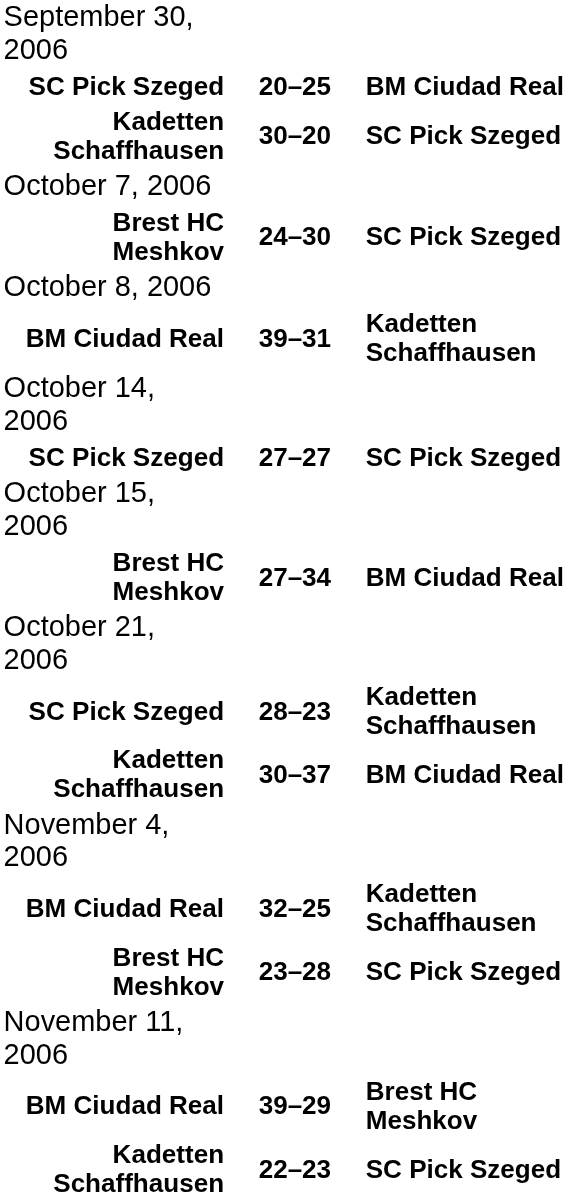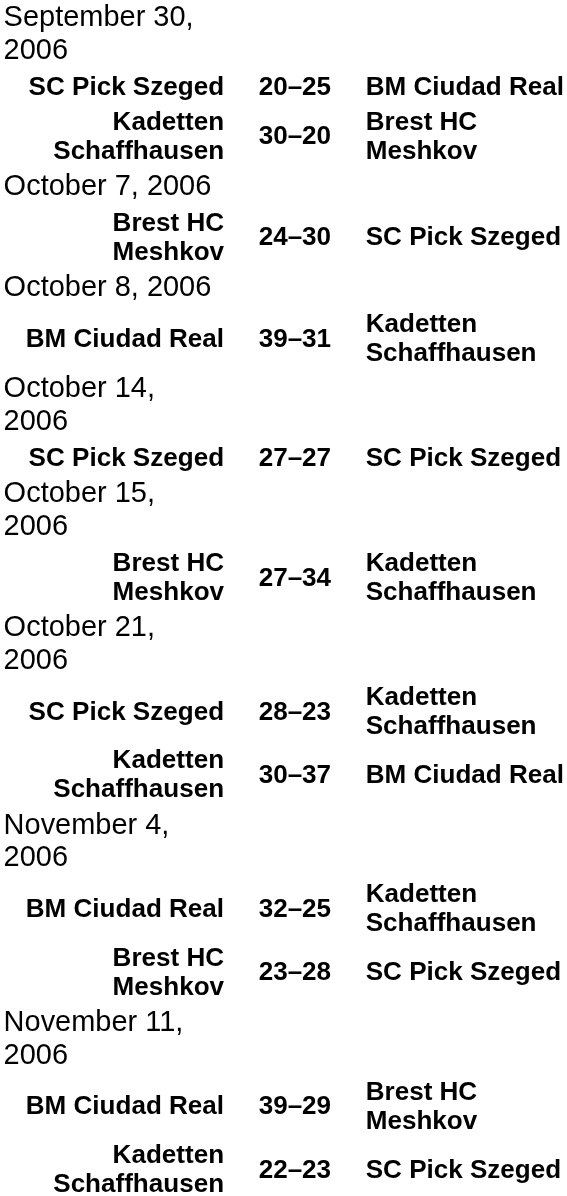 <table width=100% cellspacing=1>
 <tr>
 <th width=20%></th>
 <th width=12%></th>
 <th width=20%></th>
 <th></th>
 </tr>
 <tr>
 <td>September 30, 2006</td>
 </tr>
 <tr style=font-size:90%>
 <td align=right><strong>SC Pick Szeged</strong></td>
 <td align=center><strong>20–25</strong></td>
 <td><strong>BM Ciudad Real</strong></td>
 </tr>
 <tr style=font-size:90%>
 <td align=right><strong>Kadetten Schaffhausen</strong></td>
 <td align=center><strong>30–20</strong></td>
-<td><strong>SC Pick Szeged</strong></td>
+<td><strong>Brest HC Meshkov</strong></td>
 </tr>
 <tr>
 <td>October 7, 2006</td>
 </tr>
 <tr style=font-size:90%>
 <td align=right><strong>Brest HC Meshkov</strong></td>
 <td align=center><strong>24–30</strong></td>
 <td><strong>SC Pick Szeged</strong></td>
 </tr>
 <tr>
 <td>October 8, 2006</td>
 </tr>
 <tr style=font-size:90%>
 <td align=right><strong>BM Ciudad Real</strong></td>
 <td align=center><strong>39–31</strong></td>
 <td><strong>Kadetten Schaffhausen</strong></td>
 </tr>
 <tr>
 <td>October 14, 2006</td>
 </tr>
 <tr style=font-size:90%>
 <td align=right><strong>SC Pick Szeged</strong></td>
 <td align=center><strong>27–27</strong></td>
 <td><strong>SC Pick Szeged</strong></td>
 </tr>
 <tr>
 <td>October 15, 2006</td>
 </tr>
 <tr style=font-size:90%>
 <td align=right><strong>Brest HC Meshkov</strong></td>
 <td align=center><strong>27–34</strong></td>
-<td><strong>BM Ciudad Real</strong></td>
+<td><strong>Kadetten Schaffhausen</strong></td>
 </tr>
 <tr>
 <td>October 21, 2006</td>
 </tr>
 <tr style=font-size:90%>
 <td align=right><strong>SC Pick Szeged</strong></td>
 <td align=center><strong>28–23</strong></td>
 <td><strong>Kadetten Schaffhausen</strong></td>
 </tr>
 <tr style=font-size:90%>
 <td align=right><strong>Kadetten Schaffhausen</strong></td>
 <td align=center><strong>30–37</strong></td>
 <td><strong>BM Ciudad Real</strong></td>
 </tr>
 <tr>
 <td>November 4, 2006</td>
 </tr>
 <tr style=font-size:90%>
 <td align=right><strong>BM Ciudad Real</strong></td>
 <td align=center><strong>32–25</strong></td>
 <td><strong>Kadetten Schaffhausen</strong></td>
 </tr>
 <tr style=font-size:90%>
 <td align=right><strong>Brest HC Meshkov</strong></td>
 <td align=center><strong>23–28</strong></td>
 <td><strong>SC Pick Szeged</strong></td>
 </tr>
 <tr>
 <td>November 11, 2006</td>
 </tr>
 <tr style=font-size:90%>
 <td align=right><strong>BM Ciudad Real</strong></td>
 <td align=center><strong>39–29</strong></td>
 <td><strong>Brest HC Meshkov</strong></td>
 </tr>
 <tr style=font-size:90%>
 <td align=right><strong>Kadetten Schaffhausen</strong></td>
 <td align=center><strong>22–23</strong></td>
 <td><strong>SC Pick Szeged</strong></td>
 </tr>
 </table>
